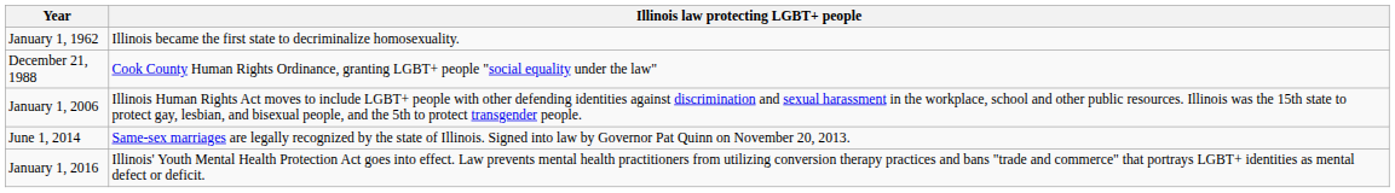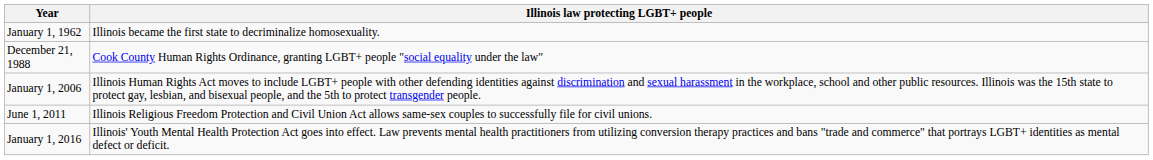 <table class="wikitable sortable">
 <tr>
 <th>Year</th>
 <th>Illinois law protecting LGBT+ people</th>
 </tr>
 <tr>
 <td>January 1, 1962</td>
 <td>Illinois became the first state to decriminalize homosexuality.</td>
 </tr>
 <tr>
 <td>December 21, 1988</td>
 <td><a href='#'>Cook County</a> Human Rights Ordinance, granting LGBT+ people "<a href='#'>social equality</a> under the law"</td>
 </tr>
 <tr>
 <td>January 1, 2006</td>
 <td>Illinois Human Rights Act moves to include LGBT+ people with other defending identities against <a href='#'>discrimination</a> and <a href='#'>sexual harassment</a> in the workplace, school and other public resources. Illinois was the 15th state to protect gay, lesbian, and bisexual people, and the 5th to protect <a href='#'>transgender</a> people.</td>
 </tr>
 <tr>
-<td>June 1, 2014</td>
-<td><a href='#'>Same-sex marriages</a> are legally recognized by the state of Illinois. Signed into law by Governor Pat Quinn on November 20, 2013.</td>
+<td>June 1, 2011</td>
+<td>Illinois Religious Freedom Protection and Civil Union Act allows same-sex couples to successfully file for civil unions.</td>
 </tr>
 <tr>
 <td>January 1, 2016</td>
 <td>Illinois' Youth Mental Health Protection Act goes into effect. Law prevents mental health practitioners from utilizing conversion therapy practices and bans "trade and commerce" that portrays LGBT+ identities as mental defect or deficit.</td>
 </tr>
 </table>
